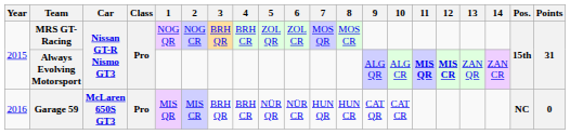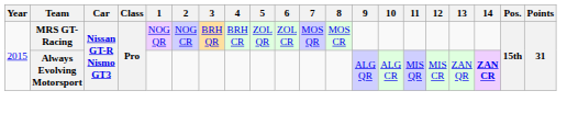 <table class="wikitable" border="1" style="text-align:center; font-size:90%;">
 <tr>
 <th>Year</th>
 <th>Team</th>
 <th>Car</th>
 <th>Class</th>
 <th>1</th>
 <th>2</th>
 <th>3</th>
 <th>4</th>
 <th>5</th>
 <th>6</th>
 <th>7</th>
 <th>8</th>
 <th>9</th>
 <th>10</th>
 <th>11</th>
 <th>12</th>
 <th>13</th>
 <th>14</th>
 <th>Pos.</th>
 <th>Points</th>
 </tr>
 <tr>
 <td rowspan=2><a href='#'>2015</a></td>
 <th>MRS GT-Racing</th>
 <th rowspan=2><a href='#'>Nissan GT-R Nismo GT3</a></th>
 <th rowspan=2>Pro</th>
 <td style="background:#EFCFFF;"><a href='#'>NOG<br>QR</a><br></td>
 <td style="background:#CFCFFF;"><a href='#'>NOG<br>CR</a><br></td>
 <td style="background:#FFDF9F;"><a href='#'>BRH<br>QR</a><br></td>
 <td style="background:#DFFFDF;"><a href='#'>BRH<br>CR</a><br></td>
 <td style="background:#DFFFDF;"><a href='#'>ZOL<br>QR</a><br></td>
 <td style="background:#DFFFDF;"><a href='#'>ZOL<br>CR</a><br></td>
 <td style="background:#CFCFFF;"><a href='#'>MOS<br>QR</a><br></td>
 <td style="background:#DFFFDF;"><a href='#'>MOS<br>CR</a><br></td>
 <td></td>
 <td></td>
 <td></td>
 <td></td>
 <td></td>
 <td></td>
 <th rowspan=2>15th</th>
 <th rowspan=2>31</th>
 </tr>
 <tr>
 <th>Always Evolving Motorsport</th>
 <td></td>
 <td></td>
 <td></td>
 <td></td>
 <td></td>
 <td></td>
 <td></td>
 <td></td>
 <td style="background:#CFCFFF;"><a href='#'>ALG<br>QR</a><br></td>
 <td style="background:#DFFFDF;"><a href='#'>ALG<br>CR</a><br></td>
-<td style="background:#CFCFFF;"><strong><a href='#'>MIS<br>QR</a><br></strong></td>
-<td style="background:#DFFFDF;"><strong><a href='#'>MIS<br>CR</a><br></strong></td>
+<td style="background:#CFCFFF;"><a href='#'>MIS<br>QR</a><br></td>
+<td style="background:#DFFFDF;"><a href='#'>MIS<br>CR</a><br></td>
 <td style="background:#DFFFDF;"><a href='#'>ZAN<br>QR</a><br></td>
-<td style="background:#EFCFFF;"><a href='#'>ZAN<br>CR</a><br></td>
-</tr>
-<tr>
-<td><a href='#'>2016</a></td>
-<th>Garage 59</th>
-<th><a href='#'>McLaren 650S GT3</a></th>
-<th>Pro</th>
-<td style="background:#EFCFFF;"><a href='#'>MIS<br>QR</a><br></td>
-<td style="background:#CFCFFF;"><a href='#'>MIS<br>CR</a><br></td>
-<td><a href='#'>BRH<br>QR</a></td>
-<td><a href='#'>BRH<br>CR</a></td>
-<td><a href='#'>NÜR<br>QR</a></td>
-<td><a href='#'>NÜR<br>CR</a></td>
-<td><a href='#'>HUN<br>QR</a></td>
-<td><a href='#'>HUN<br>CR</a></td>
-<td><a href='#'>CAT<br>QR</a></td>
-<td><a href='#'>CAT<br>CR</a></td>
-<td></td>
-<td></td>
-<td></td>
-<td></td>
-<th>NC</th>
-<th>0</th>
+<td style="background:#EFCFFF;"><strong><a href='#'>ZAN<br>CR</a><br></strong></td>
 </tr>
 </table>
